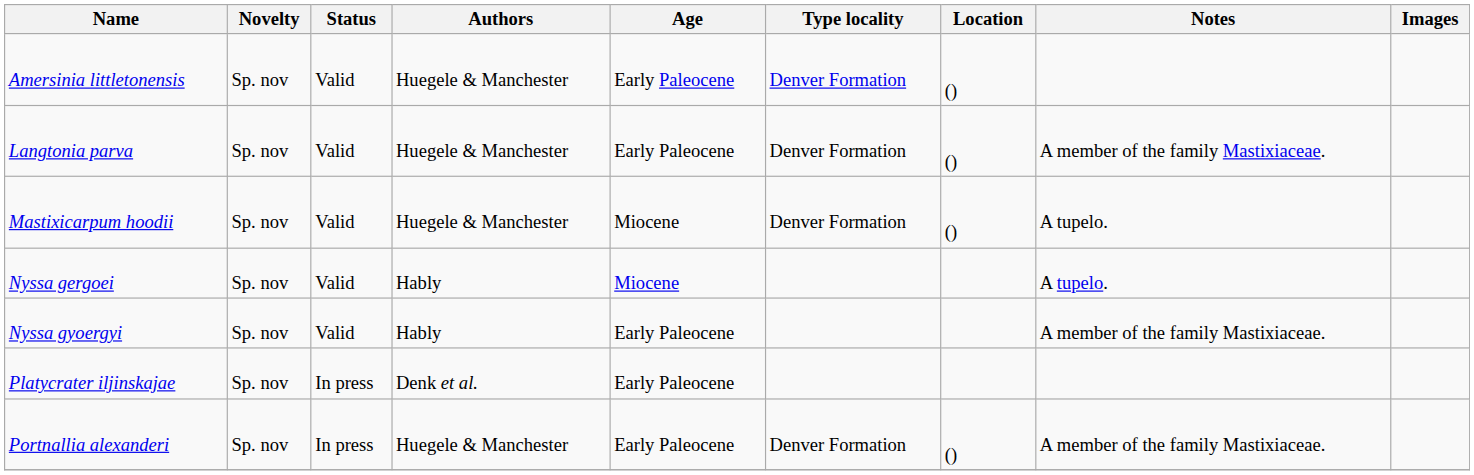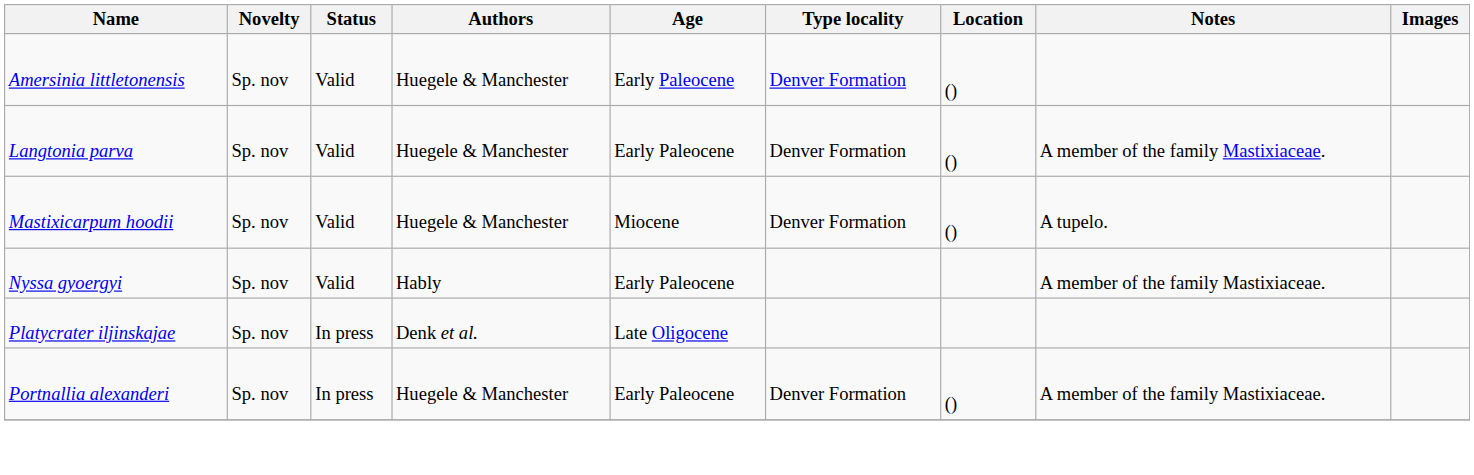 <table class="wikitable sortable" align="center" width="100%">
 <tr>
 <th>Name</th>
 <th>Novelty</th>
 <th>Status</th>
 <th>Authors</th>
 <th>Age</th>
 <th>Type locality</th>
 <th>Location</th>
 <th>Notes</th>
 <th>Images</th>
 </tr>
 <tr>
 <td><br><em><a href='#'>Amersinia littletonensis</a></em></td>
 <td><br>Sp. nov</td>
 <td><br>Valid</td>
 <td><br>Huegele & Manchester</td>
 <td><br>Early <a href='#'>Paleocene</a></td>
 <td><br><a href='#'>Denver Formation</a></td>
 <td><br><br>()</td>
 <td></td>
 <td></td>
 </tr>
 <tr>
 <td><br><em><a href='#'>Langtonia parva</a></em></td>
 <td><br>Sp. nov</td>
 <td><br>Valid</td>
 <td><br>Huegele & Manchester</td>
 <td><br>Early Paleocene</td>
 <td><br>Denver Formation</td>
 <td><br><br>()</td>
 <td><br>A member of the family <a href='#'>Mastixiaceae</a>.</td>
 <td></td>
 </tr>
 <tr>
 <td><br><em><a href='#'>Mastixicarpum hoodii</a></em></td>
 <td><br>Sp. nov</td>
 <td><br>Valid</td>
 <td><br>Huegele & Manchester</td>
 <td><br>Miocene</td>
 <td><br>Denver Formation</td>
 <td><br><br>()</td>
 <td><br>A tupelo.</td>
 <td></td>
 </tr>
 <tr>
-<td><br><em><a href='#'>Nyssa gergoei</a></em></td>
-<td><br>Sp. nov</td>
-<td><br>Valid</td>
-<td><br>Hably</td>
-<td><br><a href='#'>Miocene</a></td>
-<td></td>
-<td><br></td>
-<td><br>A <a href='#'>tupelo</a>.</td>
-<td></td>
-</tr>
-<tr>
 <td><br><em><a href='#'>Nyssa gyoergyi</a></em></td>
 <td><br>Sp. nov</td>
 <td><br>Valid</td>
 <td><br>Hably</td>
 <td><br>Early Paleocene</td>
 <td></td>
 <td><br></td>
 <td><br>A member of the family Mastixiaceae.</td>
 <td></td>
 </tr>
 <tr>
 <td><br><em><a href='#'>Platycrater iljinskajae</a></em></td>
 <td><br>Sp. nov</td>
 <td><br>In press</td>
 <td><br>Denk <em>et al.</em></td>
-<td><br>Early Paleocene</td>
+<td><br>Late <a href='#'>Oligocene</a></td>
 <td></td>
 <td><br></td>
 <td></td>
 <td></td>
 </tr>
 <tr>
 <td><br><em><a href='#'>Portnallia alexanderi</a></em></td>
 <td><br>Sp. nov</td>
 <td><br>In press</td>
 <td><br>Huegele & Manchester</td>
 <td><br>Early Paleocene</td>
 <td><br>Denver Formation</td>
 <td><br><br>()</td>
 <td><br>A member of the family Mastixiaceae.</td>
 <td></td>
 </tr>
 <tr>
 </tr>
 </table>
